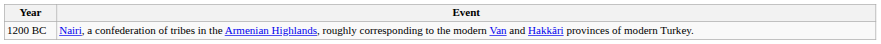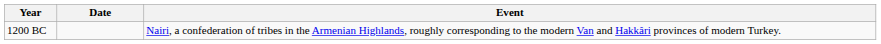 <table class="wikitable" width="100%">
 <tr>
 <th style="width:6%">Year</th>
+<th style="width:10%">Date</th>
 <th>Event</th>
 </tr>
 <tr>
 <td>1200 BC</td>
+<td></td>
 <td><a href='#'>Nairi</a>, a confederation of tribes in the <a href='#'>Armenian Highlands</a>, roughly corresponding to the modern <a href='#'>Van</a> and <a href='#'>Hakkâri</a> provinces of modern Turkey.</td>
 </tr>
 </table>
